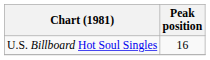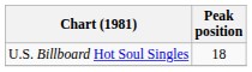 <table class="wikitable">
 <tr>
 <th>Chart (1981)</th>
 <th>Peak<br>position</th>
 </tr>
 <tr>
 <td>U.S. <em>Billboard</em> <a href='#'>Hot Soul Singles</a></td>
-<td align="center">16</td>
+<td align="center">18</td>
 </tr>
 <tr>
 </tr>
 </table>
